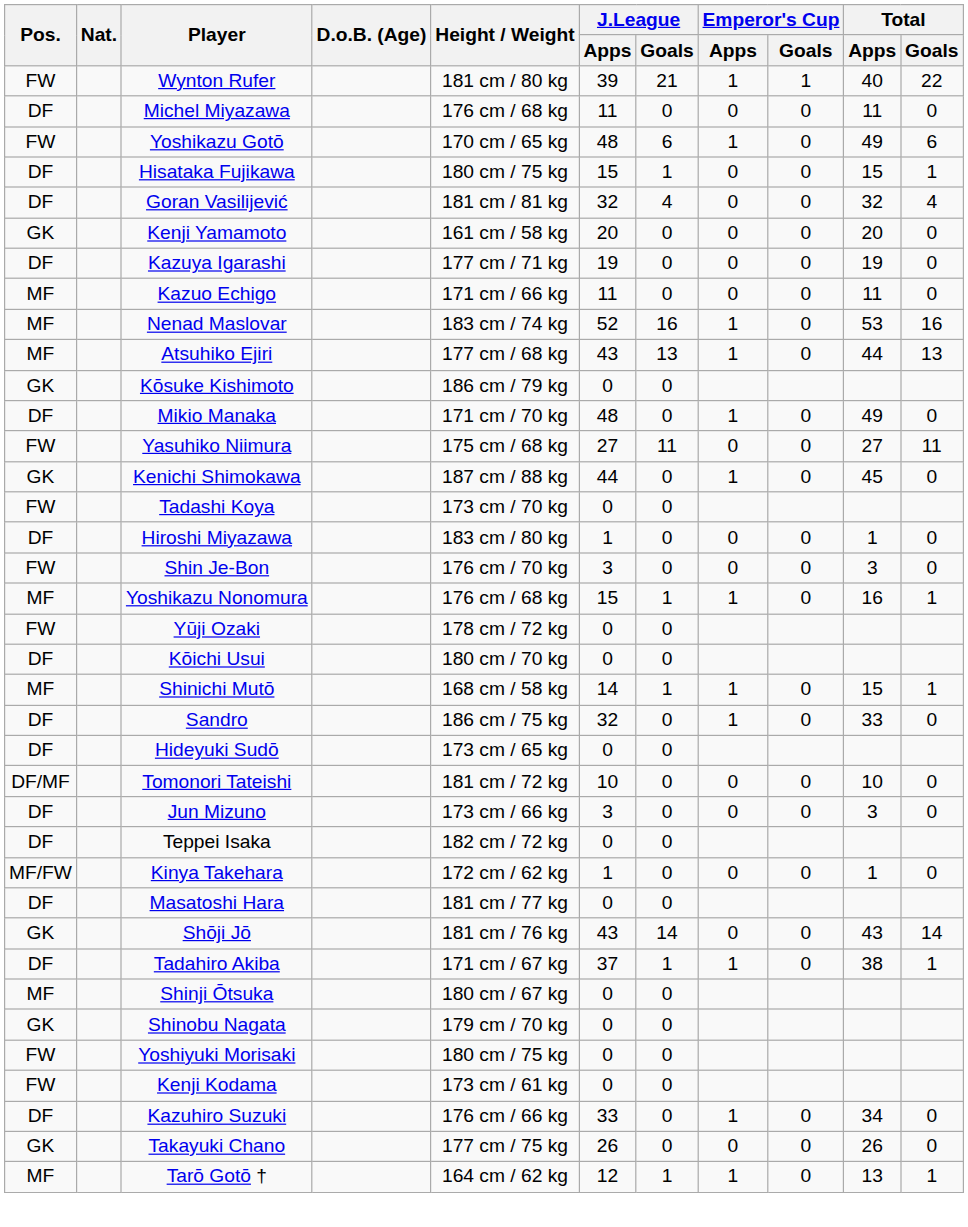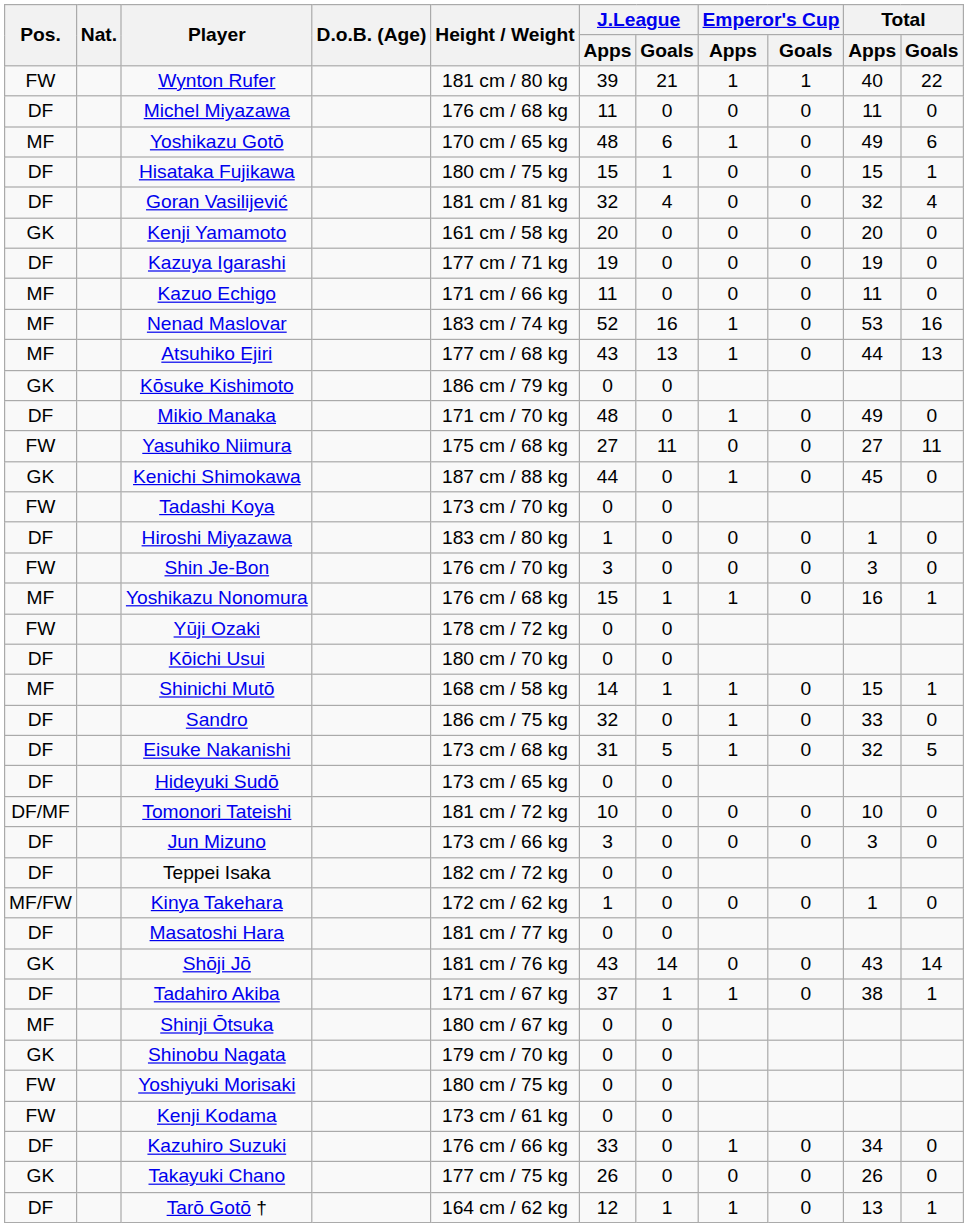 <table class="wikitable" style="text-align:center;">
 <tr>
 <th rowspan="2">Pos.</th>
 <th rowspan="2">Nat.</th>
 <th rowspan="2">Player</th>
 <th rowspan="2">D.o.B. (Age)</th>
 <th rowspan="2">Height / Weight</th>
 <th colspan="2"><a href='#'>J.League</a></th>
 <th colspan="2"><a href='#'>Emperor's Cup</a></th>
 <th colspan="2">Total</th>
 </tr>
 <tr>
 <th>Apps</th>
 <th>Goals</th>
 <th>Apps</th>
 <th>Goals</th>
 <th>Apps</th>
 <th>Goals</th>
 </tr>
 <tr>
 <td>FW</td>
 <td></td>
 <td><a href='#'>Wynton Rufer</a></td>
 <td></td>
 <td>181 cm / 80 kg</td>
 <td>39</td>
 <td>21</td>
 <td>1</td>
 <td>1</td>
 <td>40</td>
 <td>22</td>
 </tr>
 <tr>
 <td>DF</td>
 <td></td>
 <td><a href='#'>Michel Miyazawa</a></td>
 <td></td>
 <td>176 cm / 68 kg</td>
 <td>11</td>
 <td>0</td>
 <td>0</td>
 <td>0</td>
 <td>11</td>
 <td>0</td>
 </tr>
 <tr>
-<td>FW</td>
+<td>MF</td>
 <td></td>
 <td><a href='#'>Yoshikazu Gotō</a></td>
 <td></td>
 <td>170 cm / 65 kg</td>
 <td>48</td>
 <td>6</td>
 <td>1</td>
 <td>0</td>
 <td>49</td>
 <td>6</td>
 </tr>
 <tr>
 <td>DF</td>
 <td></td>
 <td><a href='#'>Hisataka Fujikawa</a></td>
 <td></td>
 <td>180 cm / 75 kg</td>
 <td>15</td>
 <td>1</td>
 <td>0</td>
 <td>0</td>
 <td>15</td>
 <td>1</td>
 </tr>
 <tr>
 <td>DF</td>
 <td></td>
 <td><a href='#'>Goran Vasilijević</a></td>
 <td></td>
 <td>181 cm / 81 kg</td>
 <td>32</td>
 <td>4</td>
 <td>0</td>
 <td>0</td>
 <td>32</td>
 <td>4</td>
 </tr>
 <tr>
 <td>GK</td>
 <td></td>
 <td><a href='#'>Kenji Yamamoto</a></td>
 <td></td>
 <td>161 cm / 58 kg</td>
 <td>20</td>
 <td>0</td>
 <td>0</td>
 <td>0</td>
 <td>20</td>
 <td>0</td>
 </tr>
 <tr>
 <td>DF</td>
 <td></td>
 <td><a href='#'>Kazuya Igarashi</a></td>
 <td></td>
 <td>177 cm / 71 kg</td>
 <td>19</td>
 <td>0</td>
 <td>0</td>
 <td>0</td>
 <td>19</td>
 <td>0</td>
 </tr>
 <tr>
 <td>MF</td>
 <td></td>
 <td><a href='#'>Kazuo Echigo</a></td>
 <td></td>
 <td>171 cm / 66 kg</td>
 <td>11</td>
 <td>0</td>
 <td>0</td>
 <td>0</td>
 <td>11</td>
 <td>0</td>
 </tr>
 <tr>
 <td>MF</td>
 <td></td>
 <td><a href='#'>Nenad Maslovar</a></td>
 <td></td>
 <td>183 cm / 74 kg</td>
 <td>52</td>
 <td>16</td>
 <td>1</td>
 <td>0</td>
 <td>53</td>
 <td>16</td>
 </tr>
 <tr>
 <td>MF</td>
 <td></td>
 <td><a href='#'>Atsuhiko Ejiri</a></td>
 <td></td>
 <td>177 cm / 68 kg</td>
 <td>43</td>
 <td>13</td>
 <td>1</td>
 <td>0</td>
 <td>44</td>
 <td>13</td>
 </tr>
 <tr>
 <td>GK</td>
 <td></td>
 <td><a href='#'>Kōsuke Kishimoto</a></td>
 <td></td>
 <td>186 cm / 79 kg</td>
 <td>0</td>
 <td>0</td>
 <td></td>
 <td></td>
 <td></td>
 <td></td>
 </tr>
 <tr>
 <td>DF</td>
 <td></td>
 <td><a href='#'>Mikio Manaka</a></td>
 <td></td>
 <td>171 cm / 70 kg</td>
 <td>48</td>
 <td>0</td>
 <td>1</td>
 <td>0</td>
 <td>49</td>
 <td>0</td>
 </tr>
 <tr>
 <td>FW</td>
 <td></td>
 <td><a href='#'>Yasuhiko Niimura</a></td>
 <td></td>
 <td>175 cm / 68 kg</td>
 <td>27</td>
 <td>11</td>
 <td>0</td>
 <td>0</td>
 <td>27</td>
 <td>11</td>
 </tr>
 <tr>
 <td>GK</td>
 <td></td>
 <td><a href='#'>Kenichi Shimokawa</a></td>
 <td></td>
 <td>187 cm / 88 kg</td>
 <td>44</td>
 <td>0</td>
 <td>1</td>
 <td>0</td>
 <td>45</td>
 <td>0</td>
 </tr>
 <tr>
 <td>FW</td>
 <td></td>
 <td><a href='#'>Tadashi Koya</a></td>
 <td></td>
 <td>173 cm / 70 kg</td>
 <td>0</td>
 <td>0</td>
 <td></td>
 <td></td>
 <td></td>
 <td></td>
 </tr>
 <tr>
 <td>DF</td>
 <td></td>
 <td><a href='#'>Hiroshi Miyazawa</a></td>
 <td></td>
 <td>183 cm / 80 kg</td>
 <td>1</td>
 <td>0</td>
 <td>0</td>
 <td>0</td>
 <td>1</td>
 <td>0</td>
 </tr>
 <tr>
 <td>FW</td>
 <td></td>
 <td><a href='#'>Shin Je-Bon</a></td>
 <td></td>
 <td>176 cm / 70 kg</td>
 <td>3</td>
 <td>0</td>
 <td>0</td>
 <td>0</td>
 <td>3</td>
 <td>0</td>
 </tr>
 <tr>
 <td>MF</td>
 <td></td>
 <td><a href='#'>Yoshikazu Nonomura</a></td>
 <td></td>
 <td>176 cm / 68 kg</td>
 <td>15</td>
 <td>1</td>
 <td>1</td>
 <td>0</td>
 <td>16</td>
 <td>1</td>
 </tr>
 <tr>
 <td>FW</td>
 <td></td>
 <td><a href='#'>Yūji Ozaki</a></td>
 <td></td>
 <td>178 cm / 72 kg</td>
 <td>0</td>
 <td>0</td>
 <td></td>
 <td></td>
 <td></td>
 <td></td>
 </tr>
 <tr>
 <td>DF</td>
 <td></td>
 <td><a href='#'>Kōichi Usui</a></td>
 <td></td>
 <td>180 cm / 70 kg</td>
 <td>0</td>
 <td>0</td>
 <td></td>
 <td></td>
 <td></td>
 <td></td>
 </tr>
 <tr>
 <td>MF</td>
 <td></td>
 <td><a href='#'>Shinichi Mutō</a></td>
 <td></td>
 <td>168 cm / 58 kg</td>
 <td>14</td>
 <td>1</td>
 <td>1</td>
 <td>0</td>
 <td>15</td>
 <td>1</td>
 </tr>
 <tr>
 <td>DF</td>
 <td></td>
 <td><a href='#'>Sandro</a></td>
 <td></td>
 <td>186 cm / 75 kg</td>
 <td>32</td>
 <td>0</td>
 <td>1</td>
 <td>0</td>
 <td>33</td>
 <td>0</td>
 </tr>
 <tr>
 <td>DF</td>
 <td></td>
+<td><a href='#'>Eisuke Nakanishi</a></td>
+<td></td>
+<td>173 cm / 68 kg</td>
+<td>31</td>
+<td>5</td>
+<td>1</td>
+<td>0</td>
+<td>32</td>
+<td>5</td>
+</tr>
+<tr>
+<td>DF</td>
+<td></td>
 <td><a href='#'>Hideyuki Sudō</a></td>
 <td></td>
 <td>173 cm / 65 kg</td>
 <td>0</td>
 <td>0</td>
 <td></td>
 <td></td>
 <td></td>
 <td></td>
 </tr>
 <tr>
 <td>DF/MF</td>
 <td></td>
 <td><a href='#'>Tomonori Tateishi</a></td>
 <td></td>
 <td>181 cm / 72 kg</td>
 <td>10</td>
 <td>0</td>
 <td>0</td>
 <td>0</td>
 <td>10</td>
 <td>0</td>
 </tr>
 <tr>
 <td>DF</td>
 <td></td>
 <td><a href='#'>Jun Mizuno</a></td>
 <td></td>
 <td>173 cm / 66 kg</td>
 <td>3</td>
 <td>0</td>
 <td>0</td>
 <td>0</td>
 <td>3</td>
 <td>0</td>
 </tr>
 <tr>
 <td>DF</td>
 <td></td>
 <td>Teppei Isaka</td>
 <td></td>
 <td>182 cm / 72 kg</td>
 <td>0</td>
 <td>0</td>
 <td></td>
 <td></td>
 <td></td>
 <td></td>
 </tr>
 <tr>
 <td>MF/FW</td>
 <td></td>
 <td><a href='#'>Kinya Takehara</a></td>
 <td></td>
 <td>172 cm / 62 kg</td>
 <td>1</td>
 <td>0</td>
 <td>0</td>
 <td>0</td>
 <td>1</td>
 <td>0</td>
 </tr>
 <tr>
 <td>DF</td>
 <td></td>
 <td><a href='#'>Masatoshi Hara</a></td>
 <td></td>
 <td>181 cm / 77 kg</td>
 <td>0</td>
 <td>0</td>
 <td></td>
 <td></td>
 <td></td>
 <td></td>
 </tr>
 <tr>
 <td>GK</td>
 <td></td>
 <td><a href='#'>Shōji Jō</a></td>
 <td></td>
 <td>181 cm / 76 kg</td>
 <td>43</td>
 <td>14</td>
 <td>0</td>
 <td>0</td>
 <td>43</td>
 <td>14</td>
 </tr>
 <tr>
 <td>DF</td>
 <td></td>
 <td><a href='#'>Tadahiro Akiba</a></td>
 <td></td>
 <td>171 cm / 67 kg</td>
 <td>37</td>
 <td>1</td>
 <td>1</td>
 <td>0</td>
 <td>38</td>
 <td>1</td>
 </tr>
 <tr>
 <td>MF</td>
 <td></td>
 <td><a href='#'>Shinji Ōtsuka</a></td>
 <td></td>
 <td>180 cm / 67 kg</td>
 <td>0</td>
 <td>0</td>
 <td></td>
 <td></td>
 <td></td>
 <td></td>
 </tr>
 <tr>
 <td>GK</td>
 <td></td>
 <td><a href='#'>Shinobu Nagata</a></td>
 <td></td>
 <td>179 cm / 70 kg</td>
 <td>0</td>
 <td>0</td>
 <td></td>
 <td></td>
 <td></td>
 <td></td>
 </tr>
 <tr>
 <td>FW</td>
 <td></td>
 <td><a href='#'>Yoshiyuki Morisaki</a></td>
 <td></td>
 <td>180 cm / 75 kg</td>
 <td>0</td>
 <td>0</td>
 <td></td>
 <td></td>
 <td></td>
 <td></td>
 </tr>
 <tr>
 <td>FW</td>
 <td></td>
 <td><a href='#'>Kenji Kodama</a></td>
 <td></td>
 <td>173 cm / 61 kg</td>
 <td>0</td>
 <td>0</td>
 <td></td>
 <td></td>
 <td></td>
 <td></td>
 </tr>
 <tr>
 <td>DF</td>
 <td></td>
 <td><a href='#'>Kazuhiro Suzuki</a></td>
 <td></td>
 <td>176 cm / 66 kg</td>
 <td>33</td>
 <td>0</td>
 <td>1</td>
 <td>0</td>
 <td>34</td>
 <td>0</td>
 </tr>
 <tr>
 <td>GK</td>
 <td></td>
 <td><a href='#'>Takayuki Chano</a></td>
 <td></td>
 <td>177 cm / 75 kg</td>
 <td>26</td>
 <td>0</td>
 <td>0</td>
 <td>0</td>
 <td>26</td>
 <td>0</td>
 </tr>
 <tr>
-<td>MF</td>
+<td>DF</td>
 <td></td>
 <td><a href='#'>Tarō Gotō</a> †</td>
 <td></td>
 <td>164 cm / 62 kg</td>
 <td>12</td>
 <td>1</td>
 <td>1</td>
 <td>0</td>
 <td>13</td>
 <td>1</td>
 </tr>
 </table>
